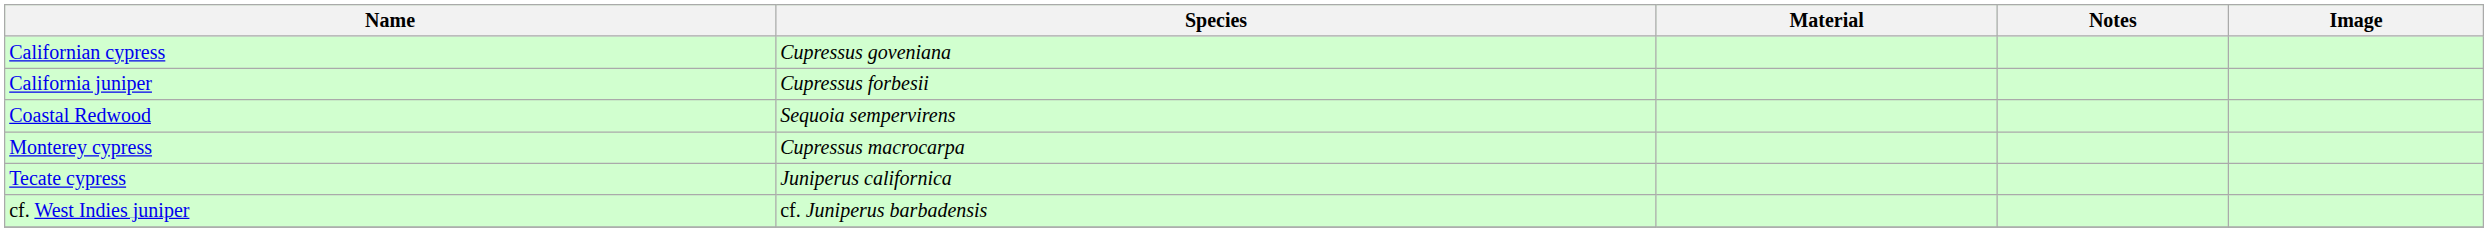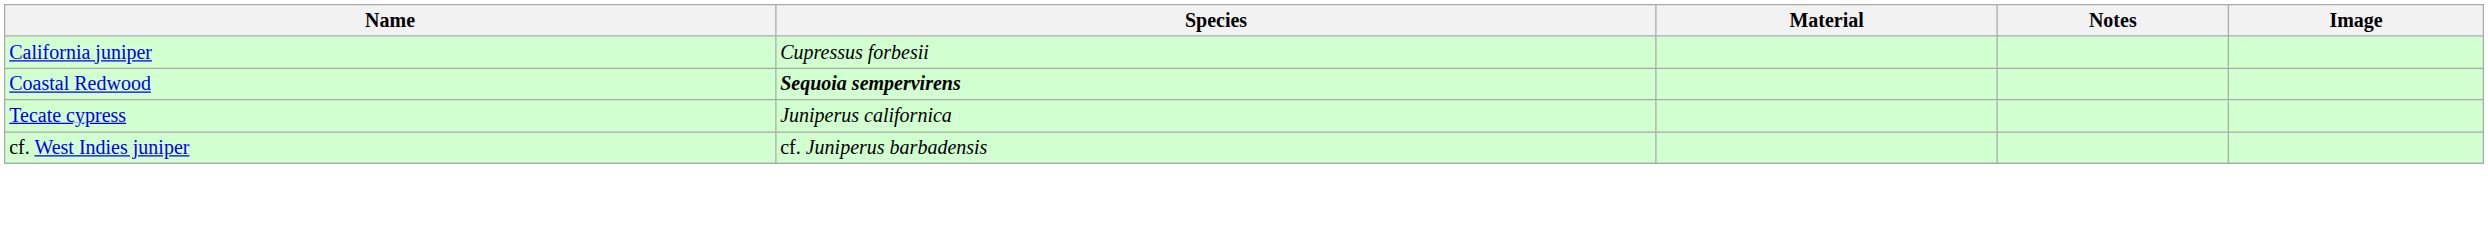 <table class="wikitable" align="center" width="100%" style="background:#D1FFCF;">
 <tr>
 <th>Name</th>
 <th>Species</th>
 <th>Material</th>
 <th>Notes</th>
 <th>Image</th>
-</tr>
-<tr>
-<td><a href='#'>Californian cypress</a></td>
-<td><em>Cupressus goveniana</em></td>
-<td></td>
-<td></td>
-<td></td>
 </tr>
 <tr>
 <td><a href='#'>California juniper</a></td>
 <td><em>Cupressus forbesii</em></td>
 <td></td>
 <td></td>
 <td></td>
 </tr>
 <tr>
 <td><a href='#'>Coastal Redwood</a></td>
-<td><em>Sequoia sempervirens</em></td>
-<td></td>
-<td></td>
-<td></td>
-</tr>
-<tr>
-<td><a href='#'>Monterey cypress</a></td>
-<td><em>Cupressus macrocarpa</em></td>
+<td><strong><em>Sequoia sempervirens</em></strong></td>
 <td></td>
 <td></td>
 <td></td>
 </tr>
 <tr>
 <td><a href='#'>Tecate cypress</a></td>
 <td><em>Juniperus californica</em></td>
 <td></td>
 <td></td>
 <td></td>
 </tr>
 <tr>
 <td>cf. <a href='#'>West Indies juniper</a></td>
 <td>cf. <em>Juniperus barbadensis</em></td>
 <td></td>
 <td></td>
 <td></td>
 </tr>
 <tr>
 </tr>
 </table>
